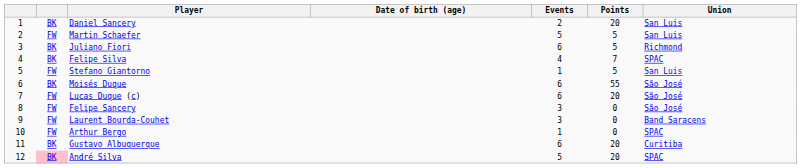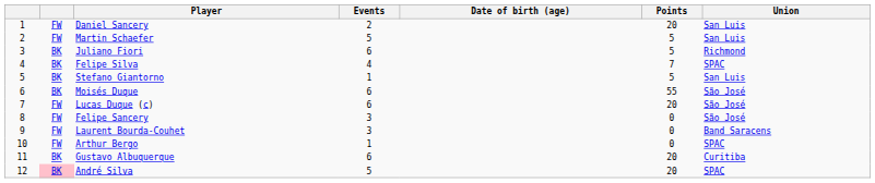 <table class="sortable wikitable" style="font-size:95%; width: 98%">
 <tr>
 <th scope="col" style="width:4%"></th>
 <th scope="col" style="width:4%"></th>
 <th scope="col">Player</th>
+<th scope="col" style="width:7%">Events</th>
 <th scope="col">Date of birth (age)</th>
-<th scope="col" style="width:7%">Events</th>
 <th scope="col" style="width:7%">Points</th>
 <th scope="col">Union</th>
 </tr>
 <tr>
 <td style="text-align:center; border:0">1</td>
-<td style="text-align:center; border:0"><a href='#'>BK</a></td>
+<td style="text-align:center; border:0"><a href='#'>FW</a></td>
 <td style="text-align:left; border:0"><a href='#'>Daniel Sancery</a></td>
+<td style="text-align:center; border:0">2</td>
 <td style="text-align:left; border:0"></td>
-<td style="text-align:center; border:0">2</td>
 <td style="text-align:center; border:0">20</td>
 <td style="text-align:left; border:0"> <a href='#'>San Luis</a></td>
 </tr>
 <tr>
 <td style="text-align:center; border:0">2</td>
 <td style="text-align:center; border:0"><a href='#'>FW</a></td>
 <td style="text-align:left; border:0"><a href='#'>Martin Schaefer</a></td>
+<td style="text-align:center; border:0">5</td>
 <td style="text-align:left; border:0"></td>
-<td style="text-align:center; border:0">5</td>
 <td style="text-align:center; border:0">5</td>
 <td style="text-align:left; border:0"> <a href='#'>San Luis</a></td>
 </tr>
 <tr>
 <td style="text-align:center; border:0">3</td>
 <td style="text-align:center; border:0"><a href='#'>BK</a></td>
 <td style="text-align:left; border:0"><a href='#'>Juliano Fiori</a></td>
+<td style="text-align:center; border:0">6</td>
 <td style="text-align:left; border:0"></td>
-<td style="text-align:center; border:0">6</td>
 <td style="text-align:center; border:0">5</td>
 <td style="text-align:left; border:0"> <a href='#'>Richmond</a></td>
 </tr>
 <tr>
 <td style="text-align:center; border:0">4</td>
 <td style="text-align:center; border:0"><a href='#'>BK</a></td>
 <td style="text-align:left; border:0"><a href='#'>Felipe Silva</a></td>
+<td style="text-align:center; border:0">4</td>
 <td style="text-align:left; border:0"></td>
-<td style="text-align:center; border:0">4</td>
 <td style="text-align:center; border:0">7</td>
 <td style="text-align:left; border:0"> <a href='#'>SPAC</a></td>
 </tr>
 <tr>
 <td style="text-align:center; border:0">5</td>
-<td style="text-align:center; border:0"><a href='#'>FW</a></td>
+<td style="text-align:center; border:0"><a href='#'>BK</a></td>
 <td style="text-align:left; border:0"><a href='#'>Stefano Giantorno</a></td>
+<td style="text-align:center; border:0">1</td>
 <td style="text-align:left; border:0"></td>
-<td style="text-align:center; border:0">1</td>
 <td style="text-align:center; border:0">5</td>
 <td style="text-align:left; border:0"> <a href='#'>San Luis</a></td>
 </tr>
 <tr>
 <td style="text-align:center; border:0">6</td>
 <td style="text-align:center; border:0"><a href='#'>BK</a></td>
 <td style="text-align:left; border:0"><a href='#'>Moisés Duque</a></td>
+<td style="text-align:center; border:0">6</td>
 <td style="text-align:left; border:0"></td>
-<td style="text-align:center; border:0">6</td>
 <td style="text-align:center; border:0">55</td>
 <td style="text-align:left; border:0"> <a href='#'>São José</a></td>
 </tr>
 <tr>
 <td style="text-align:center; border:0">7</td>
 <td style="text-align:center; border:0"><a href='#'>FW</a></td>
 <td style="text-align:left; border:0"><a href='#'>Lucas Duque</a> (<a href='#'>c</a>)</td>
+<td style="text-align:center; border:0">6</td>
 <td style="text-align:left; border:0"></td>
-<td style="text-align:center; border:0">6</td>
 <td style="text-align:center; border:0">20</td>
 <td style="text-align:left; border:0"> <a href='#'>São José</a></td>
 </tr>
 <tr>
 <td style="text-align:center; border:0">8</td>
 <td style="text-align:center; border:0"><a href='#'>FW</a></td>
 <td style="text-align:left; border:0"><a href='#'>Felipe Sancery</a></td>
+<td style="text-align:center; border:0">3</td>
 <td style="text-align:left; border:0"></td>
-<td style="text-align:center; border:0">3</td>
 <td style="text-align:center; border:0">0</td>
 <td style="text-align:left; border:0"> <a href='#'>São José</a></td>
 </tr>
 <tr>
 <td style="text-align:center; border:0">9</td>
 <td style="text-align:center; border:0"><a href='#'>FW</a></td>
 <td style="text-align:left; border:0"><a href='#'>Laurent Bourda-Couhet</a></td>
+<td style="text-align:center; border:0">3</td>
 <td style="text-align:left; border:0"></td>
-<td style="text-align:center; border:0">3</td>
 <td style="text-align:center; border:0">0</td>
 <td style="text-align:left; border:0"> <a href='#'>Band Saracens</a></td>
 </tr>
 <tr>
 <td style="text-align:center; border:0">10</td>
 <td style="text-align:center; border:0"><a href='#'>FW</a></td>
 <td style="text-align:left; border:0"><a href='#'>Arthur Bergo</a></td>
+<td style="text-align:center; border:0">1</td>
 <td style="text-align:left; border:0"></td>
-<td style="text-align:center; border:0">1</td>
 <td style="text-align:center; border:0">0</td>
 <td style="text-align:left; border:0"> <a href='#'>SPAC</a></td>
 </tr>
 <tr>
 <td style="text-align:center; border:0">11</td>
 <td style="text-align:center; border:0"><a href='#'>BK</a></td>
 <td style="text-align:left; border:0"><a href='#'>Gustavo Albuquerque</a></td>
+<td style="text-align:center; border:0">6</td>
 <td style="text-align:left; border:0"></td>
-<td style="text-align:center; border:0">6</td>
 <td style="text-align:center; border:0">20</td>
 <td style="text-align:left; border:0"> <a href='#'>Curitiba</a></td>
 </tr>
 <tr>
 <td style="text-align:center; border:0">12</td>
 <td style="background: pink; text-align:center; border:0"><a href='#'>BK</a></td>
 <td style="text-align:left; border:0"><a href='#'>André Silva</a></td>
+<td style="text-align:center; border:0">5</td>
 <td style="text-align:left; border:0"></td>
-<td style="text-align:center; border:0">5</td>
 <td style="text-align:center; border:0">20</td>
 <td style="text-align:left; border:0"> <a href='#'>SPAC</a></td>
 </tr>
 </table>
